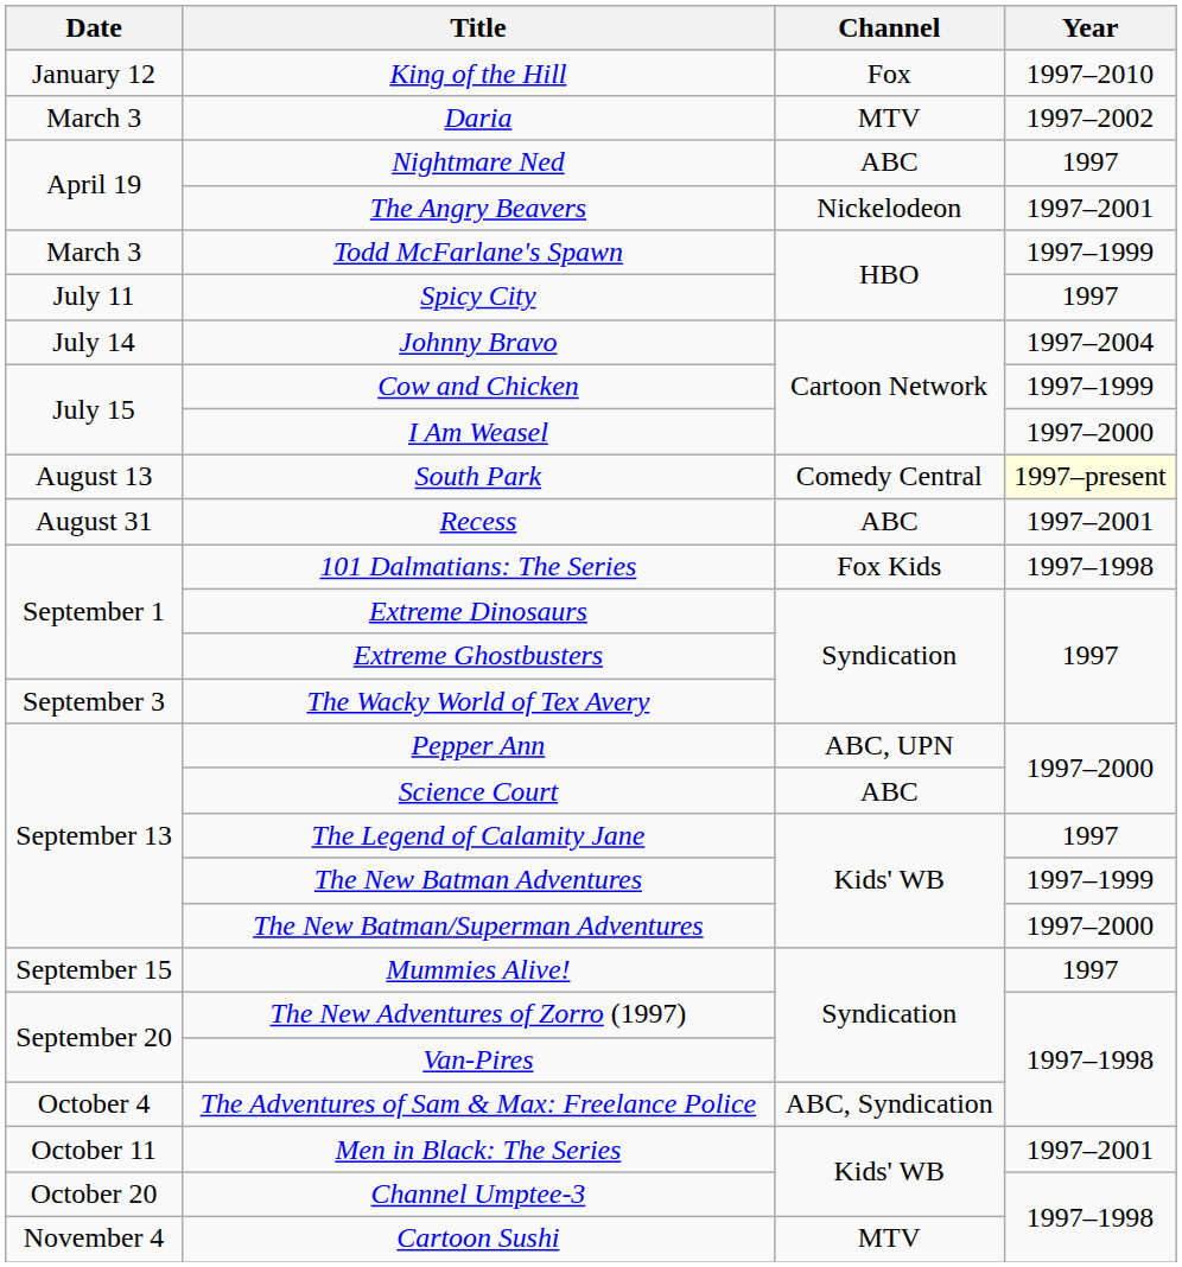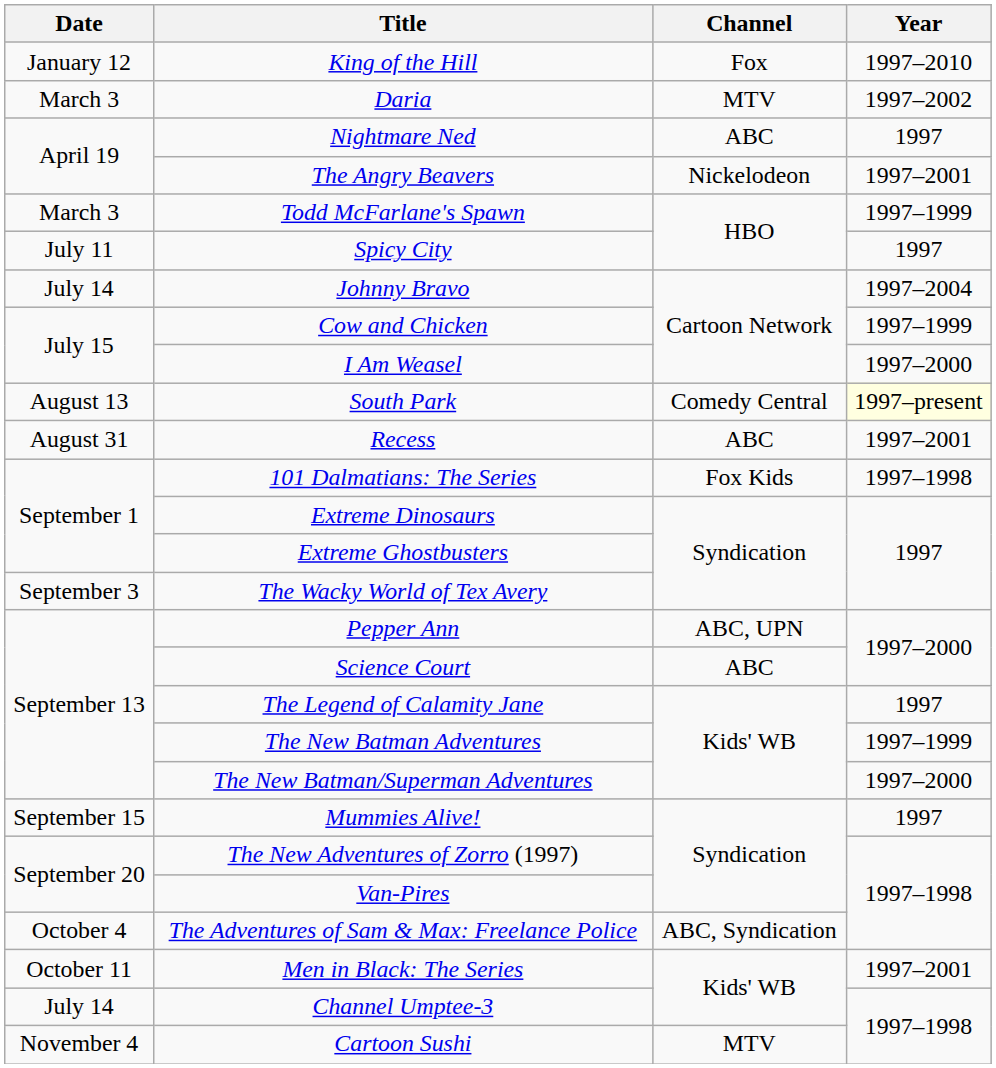 <table class="wikitable sortable" style="text-align: center" width="75%">
 <tr>
 <th scope="col">Date</th>
 <th scope="col">Title</th>
 <th scope="col">Channel</th>
 <th scope="col">Year</th>
 </tr>
 <tr>
 <td>January 12</td>
 <td><em><a href='#'>King of the Hill</a></em></td>
 <td>Fox</td>
 <td>1997–2010</td>
 </tr>
 <tr>
 <td>March 3</td>
 <td><em><a href='#'>Daria</a></em></td>
 <td>MTV</td>
 <td>1997–2002</td>
 </tr>
 <tr>
 <td rowspan=2>April 19</td>
 <td><em><a href='#'>Nightmare Ned</a></em></td>
 <td>ABC</td>
 <td>1997</td>
 </tr>
 <tr>
 <td><em><a href='#'>The Angry Beavers</a></em></td>
 <td>Nickelodeon</td>
 <td>1997–2001</td>
 </tr>
 <tr>
 <td>March 3</td>
 <td><em><a href='#'>Todd McFarlane's Spawn</a></em></td>
 <td rowspan=2>HBO</td>
 <td>1997–1999</td>
 </tr>
 <tr>
 <td>July 11</td>
 <td><em><a href='#'>Spicy City</a></em></td>
 <td>1997</td>
 </tr>
 <tr>
 <td>July 14</td>
 <td><em><a href='#'>Johnny Bravo</a></em></td>
 <td rowspan=3>Cartoon Network</td>
 <td>1997–2004</td>
 </tr>
 <tr>
 <td rowspan=2>July 15</td>
 <td><em><a href='#'>Cow and Chicken</a></em></td>
 <td>1997–1999</td>
 </tr>
 <tr>
 <td><em><a href='#'>I Am Weasel</a></em></td>
 <td>1997–2000</td>
 </tr>
 <tr>
 <td>August 13</td>
 <td><em><a href='#'>South Park</a></em></td>
 <td>Comedy Central</td>
 <td style="background: lightyellow;">1997–present</td>
 </tr>
 <tr>
 <td>August 31</td>
 <td><em><a href='#'>Recess</a></em></td>
 <td>ABC</td>
 <td>1997–2001</td>
 </tr>
 <tr>
 <td rowspan=3>September 1</td>
 <td><em><a href='#'>101 Dalmatians: The Series</a></em></td>
 <td>Fox Kids</td>
 <td>1997–1998</td>
 </tr>
 <tr>
 <td><em><a href='#'>Extreme Dinosaurs</a></em></td>
 <td rowspan=3>Syndication</td>
 <td rowspan=3>1997</td>
 </tr>
 <tr>
 <td><em><a href='#'>Extreme Ghostbusters</a></em></td>
 </tr>
 <tr>
 <td>September 3</td>
 <td><em><a href='#'>The Wacky World of Tex Avery</a></em></td>
 </tr>
 <tr>
 <td rowspan=5>September 13</td>
 <td><em><a href='#'>Pepper Ann</a></em></td>
 <td>ABC, UPN</td>
 <td rowspan=2>1997–2000</td>
 </tr>
 <tr>
 <td><em><a href='#'>Science Court</a></em></td>
 <td>ABC</td>
 </tr>
 <tr>
 <td><em><a href='#'>The Legend of Calamity Jane</a></em></td>
 <td rowspan=3>Kids' WB</td>
 <td>1997</td>
 </tr>
 <tr>
 <td><em><a href='#'>The New Batman Adventures</a></em></td>
 <td>1997–1999</td>
 </tr>
 <tr>
 <td><em><a href='#'>The New Batman/Superman Adventures</a></em></td>
 <td>1997–2000</td>
 </tr>
 <tr>
 <td>September 15</td>
 <td><em><a href='#'>Mummies Alive!</a></em></td>
 <td rowspan=3>Syndication</td>
 <td>1997</td>
 </tr>
 <tr>
 <td rowspan=2>September 20</td>
 <td><em><a href='#'>The New Adventures of Zorro</a></em> (1997)</td>
 <td rowspan=3>1997–1998</td>
 </tr>
 <tr>
 <td><em><a href='#'>Van-Pires</a></em></td>
 </tr>
 <tr>
 <td>October 4</td>
 <td><em><a href='#'>The Adventures of Sam & Max: Freelance Police</a></em></td>
 <td>ABC, Syndication</td>
 </tr>
 <tr>
 <td>October 11</td>
 <td><em><a href='#'>Men in Black: The Series</a></em></td>
 <td rowspan=2>Kids' WB</td>
 <td>1997–2001</td>
 </tr>
 <tr>
-<td>October 20</td>
+<td>July 14</td>
 <td><em><a href='#'>Channel Umptee-3</a></em></td>
 <td rowspan=2>1997–1998</td>
 </tr>
 <tr>
 <td>November 4</td>
 <td><em><a href='#'>Cartoon Sushi</a></em></td>
 <td>MTV</td>
 </tr>
 </table>
